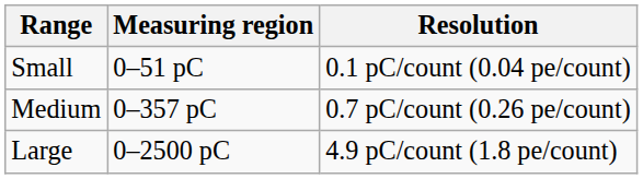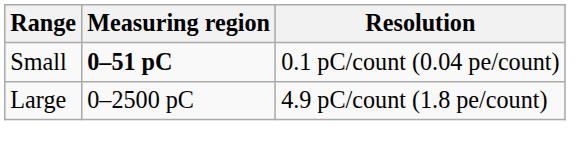 <table class="wikitable">
 <tr>
 <th>Range</th>
 <th>Measuring region</th>
 <th>Resolution</th>
 </tr>
 <tr>
 <td>Small</td>
-<td>0–51 pC</td>
+<td><strong>0–51 pC</strong></td>
 <td>0.1 pC/count (0.04 pe/count)</td>
-</tr>
-<tr>
-<td>Medium</td>
-<td>0–357 pC</td>
-<td>0.7 pC/count (0.26 pe/count)</td>
 </tr>
 <tr>
 <td>Large</td>
 <td>0–2500 pC</td>
 <td>4.9 pC/count (1.8 pe/count)</td>
 </tr>
 </table>
